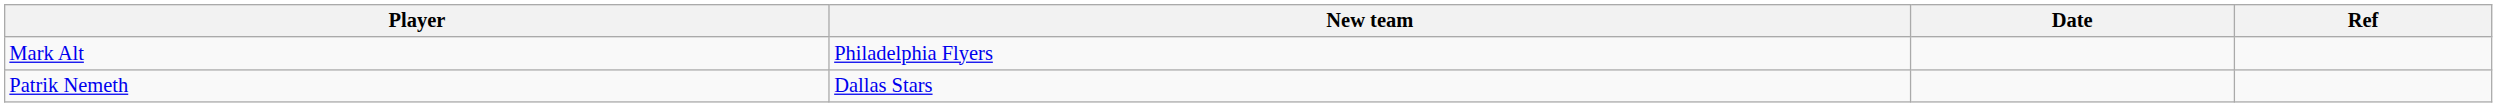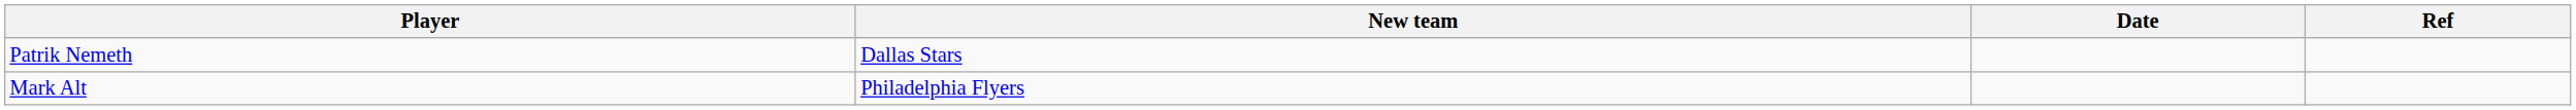 <table class="wikitable" width=98%>
 <tr style="background:#ddd; text-align:center;">
 <th>Player</th>
 <th>New team</th>
 <th>Date</th>
 <th>Ref</th>
 </tr>
 <tr>
+<td><a href='#'>Patrik Nemeth</a></td>
+<td><a href='#'>Dallas Stars</a></td>
+<td></td>
+<td></td>
+</tr>
+<tr>
 <td><a href='#'>Mark Alt</a></td>
 <td><a href='#'>Philadelphia Flyers</a></td>
 <td></td>
 <td></td>
 </tr>
-<tr>
-<td><a href='#'>Patrik Nemeth</a></td>
-<td><a href='#'>Dallas Stars</a></td>
-<td></td>
-<td></td>
-</tr>
 </table>
